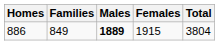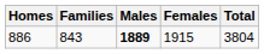 <table class="wikitable">
 <tr>
 <th>Homes</th>
 <th>Families</th>
 <th>Males</th>
 <th>Females</th>
 <th>Total</th>
 </tr>
 <tr>
 <td>886</td>
-<td>849</td>
+<td>843</td>
 <td><strong>1889</strong></td>
 <td>1915</td>
 <td>3804</td>
 </tr>
 </table>
